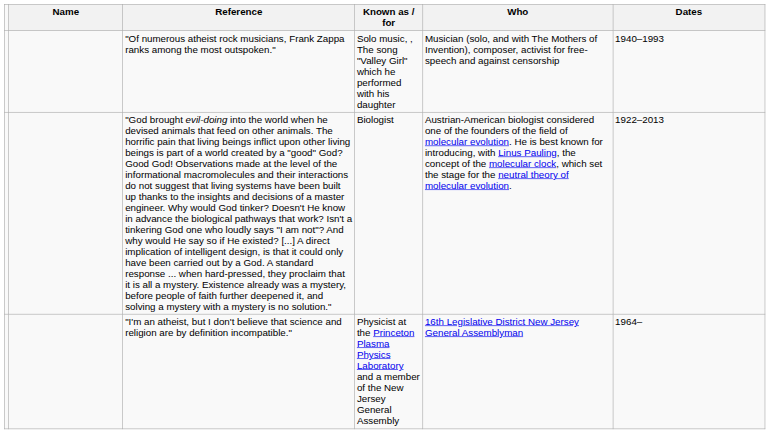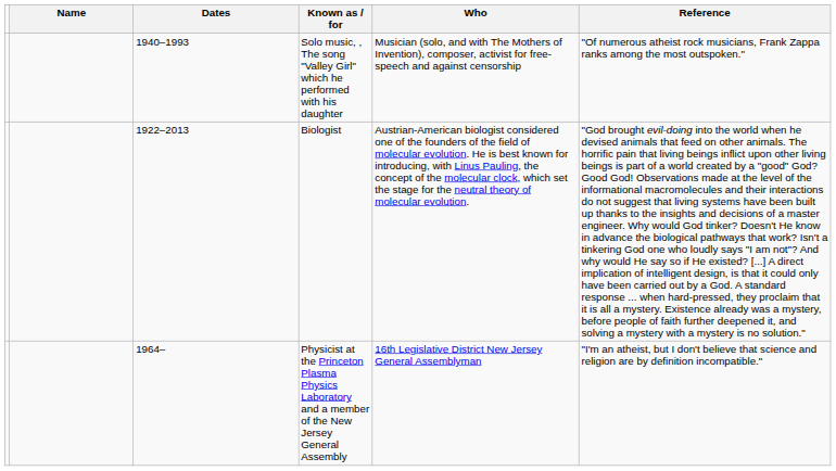 <table class="wikitable sortable">
 <tr style="vertical-align:top; text-align:left;">
 <td></td>
 <th style="width:15%;">Name</th>
-<th class="unsortable">Reference</th>
+<th class="unsortable"! style="width:20%;">Dates</th>
 <th>Known as / for</th>
 <th style="width:25%;">Who</th>
-<th class="unsortable"! style="width:20%;">Dates</th>
+<th class="unsortable">Reference</th>
 </tr>
 <tr valign="top">
 <td></td>
 <td></td>
-<td>"Of numerous atheist rock musicians, Frank Zappa ranks among the most outspoken."</td>
+<td>1940–1993</td>
 <td>Solo music, , The song "Valley Girl" which he performed with his daughter </td>
 <td>Musician (solo, and with The Mothers of Invention), composer, activist for free-speech and against censorship</td>
-<td>1940–1993</td>
+<td>"Of numerous atheist rock musicians, Frank Zappa ranks among the most outspoken."</td>
 </tr>
 <tr valign="top">
 <td></td>
 <td></td>
-<td>"God brought <em>evil-doing</em> into the world when he devised animals that feed on other animals. The horrific pain that living beings inflict upon other living beings is part of a world created by a "good" God? Good God! Observations made at the level of the informational macromolecules and their interactions do not suggest that living systems have been built up thanks to the insights and decisions of a master engineer. Why would God tinker? Doesn't He know in advance the biological pathways that work? Isn't a tinkering God one who loudly says "I am not"? And why would He say so if He existed? [...] A direct implication of intelligent design, is that it could only have been carried out by a God. A standard response ... when hard-pressed, they proclaim that it is all a mystery. Existence already was a mystery, before people of faith further deepened it, and solving a mystery with a mystery is no solution."</td>
+<td>1922–2013</td>
 <td>Biologist</td>
 <td>Austrian-American biologist considered one of the founders of the field of <a href='#'>molecular evolution</a>. He is best known for introducing, with <a href='#'>Linus Pauling</a>, the concept of the <a href='#'>molecular clock</a>, which set the stage for the <a href='#'>neutral theory of molecular evolution</a>.</td>
-<td>1922–2013</td>
+<td>"God brought <em>evil-doing</em> into the world when he devised animals that feed on other animals. The horrific pain that living beings inflict upon other living beings is part of a world created by a "good" God? Good God! Observations made at the level of the informational macromolecules and their interactions do not suggest that living systems have been built up thanks to the insights and decisions of a master engineer. Why would God tinker? Doesn't He know in advance the biological pathways that work? Isn't a tinkering God one who loudly says "I am not"? And why would He say so if He existed? [...] A direct implication of intelligent design, is that it could only have been carried out by a God. A standard response ... when hard-pressed, they proclaim that it is all a mystery. Existence already was a mystery, before people of faith further deepened it, and solving a mystery with a mystery is no solution."</td>
 </tr>
 <tr valign="top">
 <td></td>
 <td></td>
-<td>"I'm an atheist, but I don't believe that science and religion are by definition incompatible."</td>
+<td>1964–</td>
 <td>Physicist at the <a href='#'>Princeton Plasma Physics Laboratory</a> and a member of the New Jersey General Assembly</td>
 <td><a href='#'>16th Legislative District New Jersey General Assemblyman</a></td>
-<td>1964–</td>
+<td>"I'm an atheist, but I don't believe that science and religion are by definition incompatible."</td>
 </tr>
 </table>
